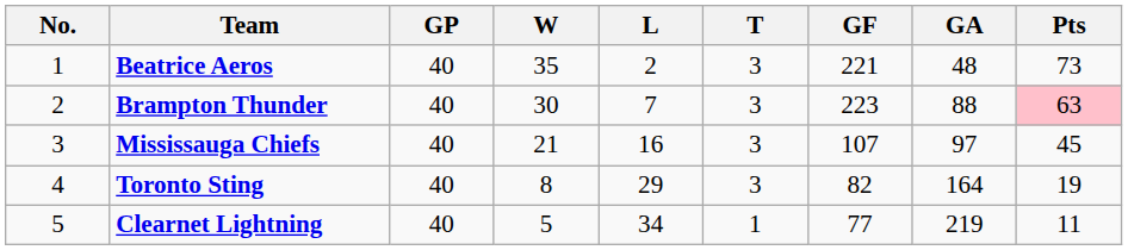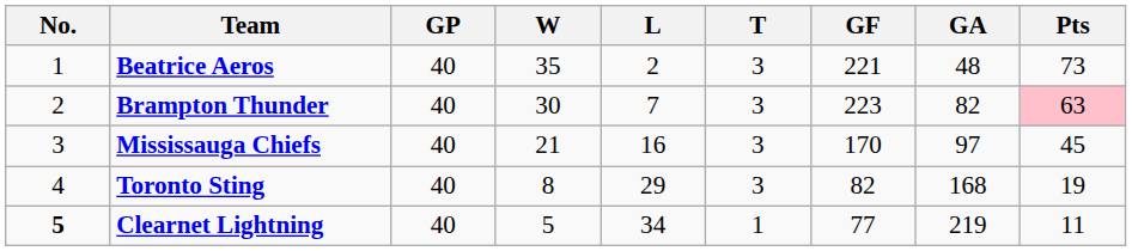 <table class="wikitable sortable">
 <tr>
 <th bgcolor="#DDDDFF" width="7.5%" title="Division rank">No.</th>
 <th bgcolor="#DDDDFF" width="20%">Team</th>
 <th bgcolor="#DDDDFF" width="7.5%" title="Games played" class="unsortable">GP</th>
 <th bgcolor="#DDDDFF" width="7.5%" title="Wins">W</th>
 <th bgcolor="#DDDDFF" width="7.5%" title="Losses">L</th>
 <th bgcolor="#DDDDFF" width="7.5%" title="Ties">T</th>
 <th bgcolor="#DDDDFF" width="7.5%" title="Goals for">GF</th>
 <th bgcolor="#DDDDFF" width="7.5%" title="Goals against">GA</th>
 <th bgcolor="#DDDDFF" width="7.5%" title="Points">Pts</th>
 </tr>
 <tr align=center>
 <td>1</td>
 <td align=left><strong><a href='#'>Beatrice Aeros</a> </strong></td>
 <td>40</td>
 <td>35</td>
 <td>2</td>
 <td>3</td>
 <td>221</td>
 <td>48</td>
 <td>73</td>
 </tr>
 <tr align=center>
 <td>2</td>
 <td align=left><strong><a href='#'>Brampton Thunder</a></strong></td>
 <td>40</td>
 <td>30</td>
 <td>7</td>
 <td>3</td>
 <td>223</td>
-<td>88</td>
+<td>82</td>
 <td style="background: pink;">63</td>
 </tr>
 <tr align=center>
 <td>3</td>
 <td align=left><strong><a href='#'>Mississauga Chiefs</a></strong></td>
 <td>40</td>
 <td>21</td>
 <td>16</td>
 <td>3</td>
-<td>107</td>
+<td>170</td>
 <td>97</td>
 <td>45</td>
 </tr>
 <tr align=center>
 <td>4</td>
 <td align=left><strong><a href='#'>Toronto Sting</a> </strong></td>
 <td>40</td>
 <td>8</td>
 <td>29</td>
 <td>3</td>
 <td>82</td>
-<td>164</td>
+<td>168</td>
 <td>19</td>
 </tr>
 <tr align=center>
-<td>5</td>
+<td><strong>5</strong></td>
 <td align=left><strong><a href='#'>Clearnet Lightning</a> </strong></td>
 <td>40</td>
 <td>5</td>
 <td>34</td>
 <td>1</td>
 <td>77</td>
 <td>219</td>
 <td>11</td>
 </tr>
 </table>
